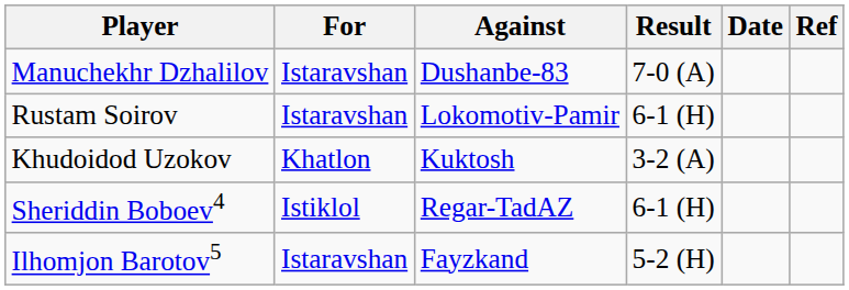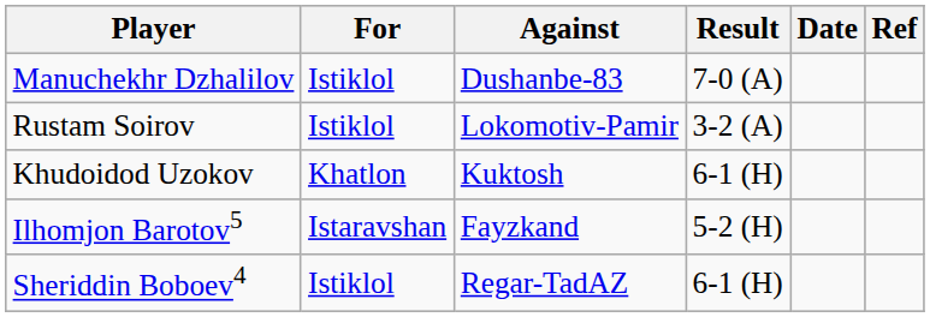 <table class="wikitable sortable">
 <tr>
 <th>Player</th>
 <th>For</th>
 <th>Against</th>
 <th style="text-align:center">Result</th>
 <th>Date</th>
 <th>Ref</th>
 </tr>
 <tr>
 <td> <a href='#'>Manuchekhr Dzhalilov</a></td>
-<td><a href='#'>Istaravshan</a></td>
+<td><a href='#'>Istiklol</a></td>
 <td><a href='#'>Dushanbe-83</a></td>
 <td style="text-align:center;">7-0 (A)</td>
 <td></td>
 <td></td>
 </tr>
 <tr>
 <td> Rustam Soirov</td>
-<td><a href='#'>Istaravshan</a></td>
+<td><a href='#'>Istiklol</a></td>
 <td><a href='#'>Lokomotiv-Pamir</a></td>
-<td style="text-align:center;">6-1 (H)</td>
+<td style="text-align:center;">3-2 (A)</td>
 <td></td>
 <td></td>
 </tr>
 <tr>
 <td> Khudoidod Uzokov</td>
 <td><a href='#'>Khatlon</a></td>
 <td><a href='#'>Kuktosh</a></td>
-<td style="text-align:center;">3-2 (A)</td>
-<td></td>
-<td></td>
-</tr>
-<tr>
-<td> <a href='#'>Sheriddin Boboev</a><sup>4</sup></td>
-<td><a href='#'>Istiklol</a></td>
-<td><a href='#'>Regar-TadAZ</a></td>
 <td style="text-align:center;">6-1 (H)</td>
 <td></td>
 <td></td>
 </tr>
 <tr>
 <td> <a href='#'>Ilhomjon Barotov</a><sup>5</sup></td>
 <td><a href='#'>Istaravshan</a></td>
 <td><a href='#'>Fayzkand</a></td>
 <td style="text-align:center;">5-2 (H)</td>
 <td></td>
 <td></td>
 </tr>
+<tr>
+<td> <a href='#'>Sheriddin Boboev</a><sup>4</sup></td>
+<td><a href='#'>Istiklol</a></td>
+<td><a href='#'>Regar-TadAZ</a></td>
+<td style="text-align:center;">6-1 (H)</td>
+<td></td>
+<td></td>
+</tr>
 </table>
